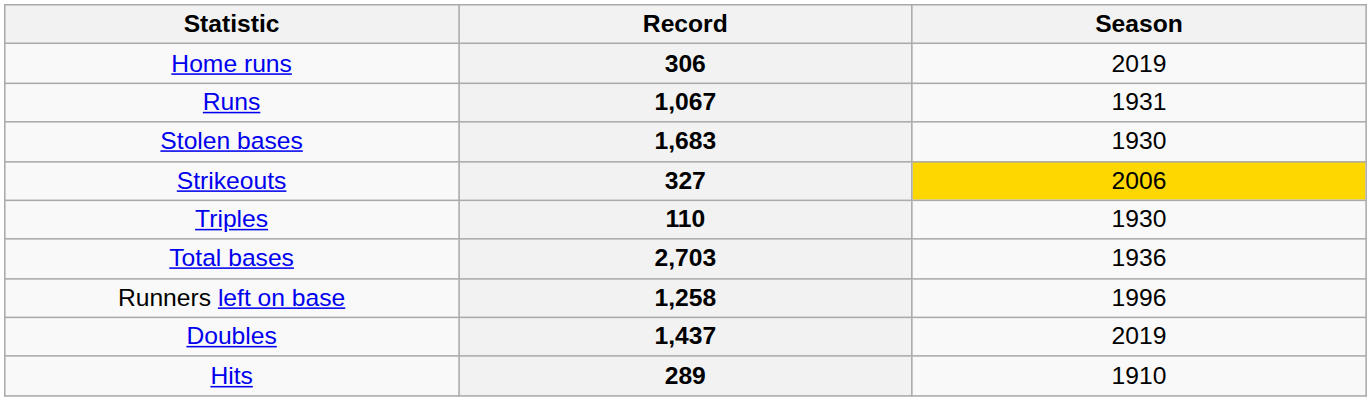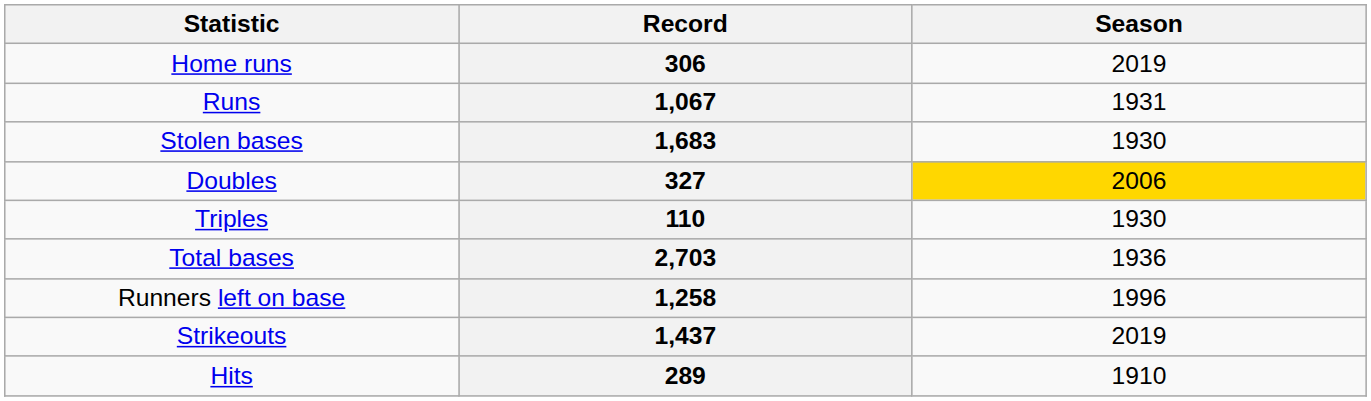 <table class="wikitable sortable" style="text-align:center" width="70%">
 <tr>
 <th scope="col" width=20%>Statistic</th>
 <th scope="col" class="unsortable" width=20%>Record</th>
 <th scope="col" width=20%>Season</th>
 </tr>
 <tr>
 <td><a href='#'>Home runs</a></td>
 <th scope="row">306</th>
 <td>2019</td>
 </tr>
 <tr>
 <td><a href='#'>Runs</a></td>
 <th scope="row">1,067</th>
 <td>1931</td>
 </tr>
 <tr>
 <td><a href='#'>Stolen bases</a></td>
 <th scope="row">1,683</th>
 <td>1930</td>
 </tr>
 <tr>
-<td><a href='#'>Strikeouts</a></td>
+<td><a href='#'>Doubles</a></td>
 <th scope="row">327</th>
 <td style="background: gold;">2006</td>
 </tr>
 <tr>
 <td><a href='#'>Triples</a></td>
 <th scope="row">110</th>
 <td>1930</td>
 </tr>
 <tr>
 <td><a href='#'>Total bases</a></td>
 <th scope="row">2,703</th>
 <td>1936</td>
 </tr>
 <tr>
 <td>Runners <a href='#'>left on base</a></td>
 <th scope="row">1,258</th>
 <td>1996</td>
 </tr>
 <tr>
-<td><a href='#'>Doubles</a></td>
+<td><a href='#'>Strikeouts</a></td>
 <th scope="row">1,437</th>
 <td>2019</td>
 </tr>
 <tr>
 <td><a href='#'>Hits</a></td>
 <th scope="row">289</th>
 <td>1910</td>
 </tr>
 </table>
